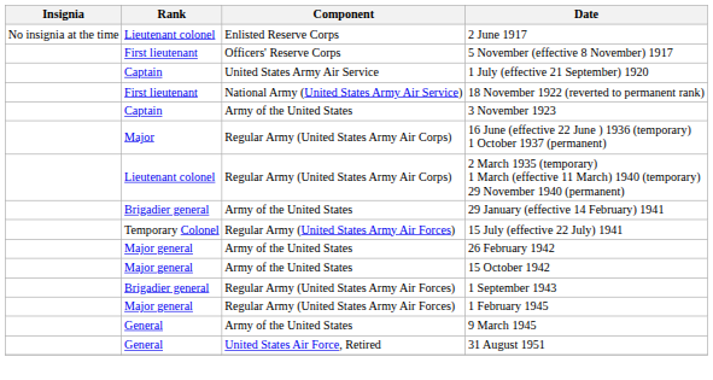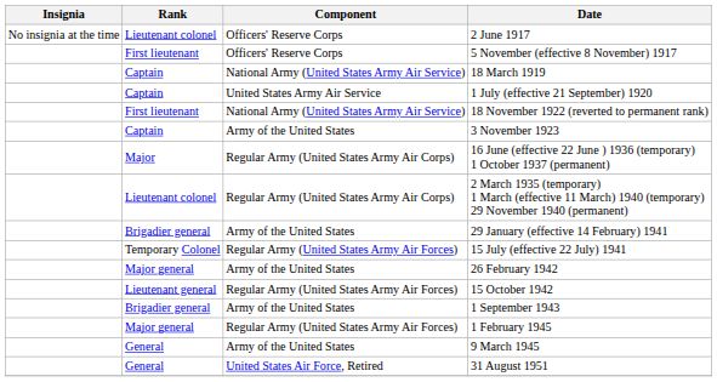 <table class="wikitable" style="background:white">
 <tr>
 <th>Insignia</th>
 <th>Rank</th>
 <th>Component</th>
 <th>Date</th>
 </tr>
 <tr>
 <td align="center">No insignia at the time</td>
 <td><a href='#'>Lieutenant colonel</a></td>
-<td>Enlisted Reserve Corps</td>
+<td>Officers' Reserve Corps</td>
 <td>2 June 1917</td>
 </tr>
 <tr>
 <td align="center"></td>
 <td><a href='#'>First lieutenant</a></td>
 <td>Officers' Reserve Corps</td>
 <td>5 November (effective 8 November) 1917</td>
+</tr>
+<tr>
+<td align="center"></td>
+<td><a href='#'>Captain</a></td>
+<td>National Army (<a href='#'>United States Army Air Service</a>)</td>
+<td>18 March 1919</td>
 </tr>
 <tr>
 <td align="center"></td>
 <td><a href='#'>Captain</a></td>
 <td>United States Army Air Service</td>
 <td>1 July (effective 21 September) 1920</td>
 </tr>
 <tr>
 <td align="center"></td>
 <td><a href='#'>First lieutenant</a></td>
 <td>National Army (<a href='#'>United States Army Air Service</a>)</td>
 <td>18 November 1922 (reverted to permanent rank)</td>
 </tr>
 <tr>
 <td align="center"></td>
 <td><a href='#'>Captain</a></td>
 <td>Army of the United States</td>
 <td>3 November 1923</td>
 </tr>
 <tr>
 <td align="center"></td>
 <td><a href='#'>Major</a></td>
 <td>Regular Army (United States Army Air Corps)</td>
 <td>16 June (effective 22 June ) 1936 (temporary)<br>1 October 1937 (permanent)</td>
 </tr>
 <tr>
 <td align="center"></td>
 <td><a href='#'>Lieutenant colonel</a></td>
 <td>Regular Army (United States Army Air Corps)</td>
 <td>2 March 1935 (temporary)<br>1 March (effective 11 March) 1940 (temporary)<br>29 November 1940 (permanent)</td>
 </tr>
 <tr>
 <td align="center"></td>
 <td><a href='#'>Brigadier general</a></td>
 <td>Army of the United States</td>
 <td>29 January (effective 14 February) 1941</td>
 </tr>
 <tr>
 <td align="center"></td>
 <td>Temporary <a href='#'>Colonel</a></td>
 <td>Regular Army (<a href='#'>United States Army Air Forces</a>)</td>
 <td>15 July (effective 22 July) 1941</td>
 </tr>
 <tr>
 <td align="center"></td>
 <td><a href='#'>Major general</a></td>
 <td>Army of the United States</td>
 <td>26 February 1942</td>
 </tr>
 <tr>
 <td align="center"></td>
-<td><a href='#'>Major general</a></td>
-<td>Army of the United States</td>
+<td><a href='#'>Lieutenant general</a></td>
+<td>Regular Army (United States Army Air Forces)</td>
 <td>15 October 1942</td>
 </tr>
 <tr>
 <td align="center"></td>
 <td><a href='#'>Brigadier general</a></td>
-<td>Regular Army (United States Army Air Forces)</td>
+<td>Army of the United States</td>
 <td>1 September 1943</td>
 </tr>
 <tr>
 <td align="center"></td>
 <td><a href='#'>Major general</a></td>
 <td>Regular Army (United States Army Air Forces)</td>
 <td>1 February 1945</td>
 </tr>
 <tr>
 <td align="center"></td>
 <td><a href='#'>General</a></td>
 <td>Army of the United States</td>
 <td>9 March 1945</td>
 </tr>
 <tr>
 <td align="center"></td>
 <td><a href='#'>General</a></td>
 <td><a href='#'>United States Air Force</a>, Retired</td>
 <td>31 August 1951</td>
 </tr>
 <tr>
 </tr>
 </table>
